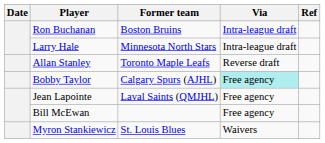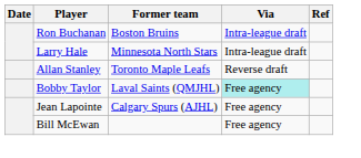 <table class="wikitable plainrowheaders">
 <tr style="background:#ddd; text-align:center;">
 <th>Date</th>
 <th>Player</th>
 <th>Former team</th>
 <th>Via</th>
 <th>Ref</th>
 </tr>
 <tr>
 <th scope="row" rowspan="2"></th>
 <td><a href='#'>Ron Buchanan</a></td>
 <td><a href='#'>Boston Bruins</a></td>
 <td><a href='#'>Intra-league draft</a></td>
 <td></td>
 </tr>
 <tr>
 <td><a href='#'>Larry Hale</a></td>
 <td><a href='#'>Minnesota North Stars</a></td>
 <td>Intra-league draft</td>
 <td></td>
 </tr>
 <tr>
 <th scope="row"></th>
 <td><a href='#'>Allan Stanley</a></td>
 <td><a href='#'>Toronto Maple Leafs</a></td>
 <td>Reverse draft</td>
 <td></td>
 </tr>
 <tr>
 <th scope="row"></th>
 <td><a href='#'>Bobby Taylor</a></td>
-<td><a href='#'>Calgary Spurs</a> (<a href='#'>AJHL</a>)</td>
+<td><a href='#'>Laval Saints</a> (<a href='#'>QMJHL</a>)</td>
 <td style="background: paleturquoise;">Free agency</td>
 <td></td>
 </tr>
 <tr>
 <th scope="row" rowspan="2"></th>
 <td>Jean Lapointe</td>
-<td><a href='#'>Laval Saints</a> (<a href='#'>QMJHL</a>)</td>
+<td><a href='#'>Calgary Spurs</a> (<a href='#'>AJHL</a>)</td>
 <td>Free agency</td>
 <td></td>
 </tr>
 <tr>
 <td>Bill McEwan</td>
 <td></td>
 <td>Free agency</td>
 <td></td>
 </tr>
-<tr>
-<th scope="row"></th>
-<td><a href='#'>Myron Stankiewicz</a></td>
-<td><a href='#'>St. Louis Blues</a></td>
-<td>Waivers</td>
-<td></td>
-</tr>
 </table>
